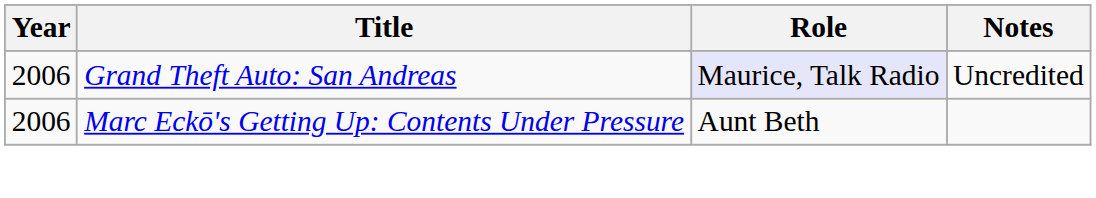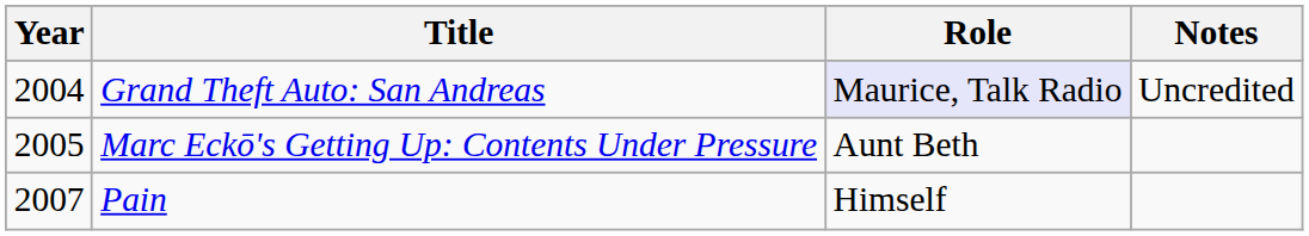 <table class="wikitable sortable">
 <tr>
 <th>Year</th>
 <th>Title</th>
 <th>Role</th>
 <th class="unsortable">Notes</th>
 </tr>
 <tr>
-<td>2006</td>
+<td>2004</td>
 <td><em><a href='#'>Grand Theft Auto: San Andreas</a></em></td>
 <td style="background: lavender;">Maurice, Talk Radio</td>
 <td>Uncredited</td>
 </tr>
 <tr>
-<td>2006</td>
+<td>2005</td>
 <td><em><a href='#'>Marc Eckō's Getting Up: Contents Under Pressure</a></em></td>
 <td>Aunt Beth</td>
 <td></td>
 </tr>
+<tr>
+<td>2007</td>
+<td><em><a href='#'>Pain</a></em></td>
+<td>Himself</td>
+<td></td>
+</tr>
 </table>
